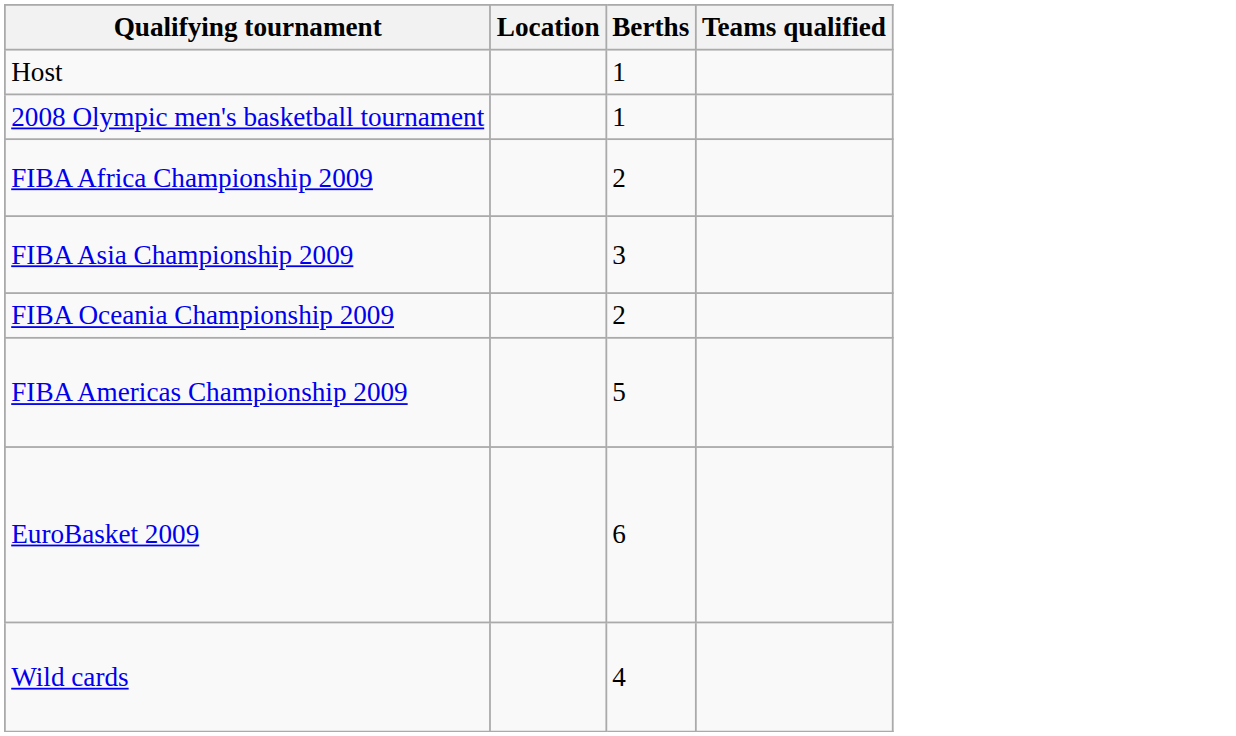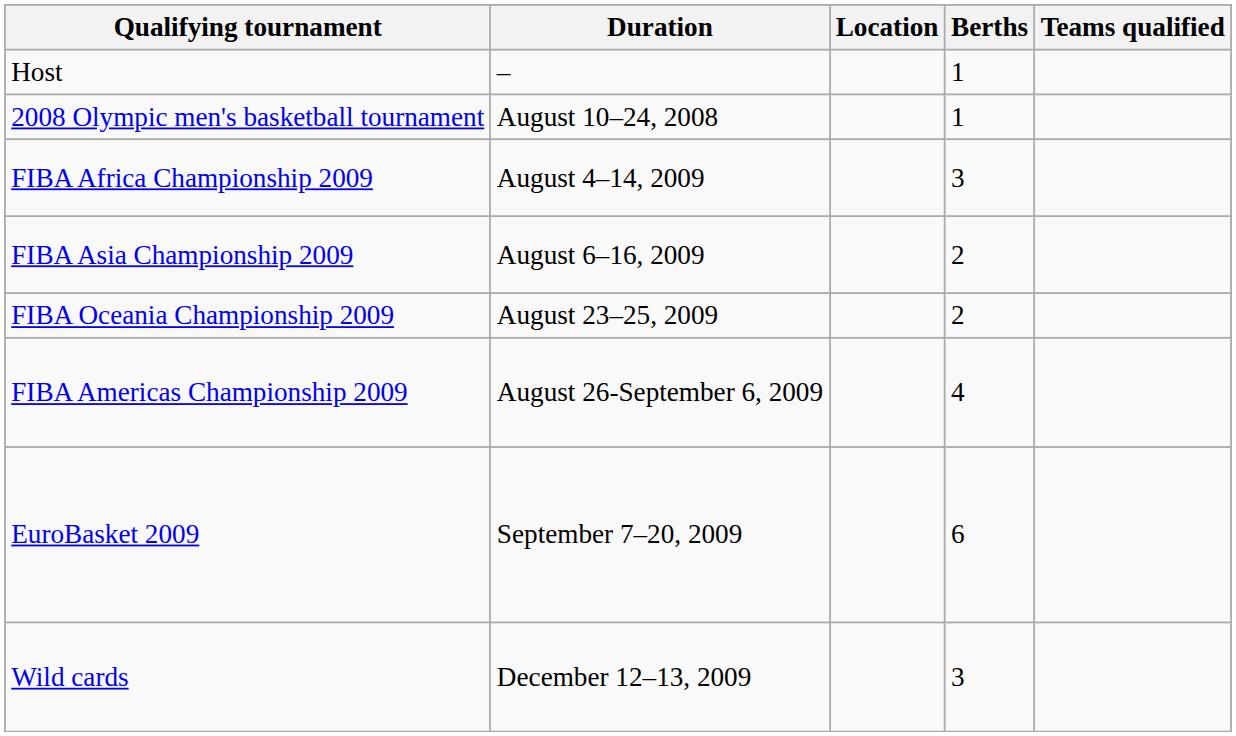 <table class=wikitable style="font-size:95%;">
 <tr>
 <th>Qualifying tournament</th>
+<th>Duration</th>
 <th>Location</th>
 <th>Berths</th>
 <th>Teams qualified</th>
 </tr>
 <tr>
 <td>Host</td>
+<td>–</td>
 <td></td>
 <td>1</td>
 <td></td>
 </tr>
 <tr>
 <td><a href='#'>2008 Olympic men's basketball tournament</a></td>
+<td>August 10–24, 2008</td>
 <td></td>
 <td>1</td>
 <td></td>
 </tr>
 <tr>
 <td><a href='#'>FIBA Africa Championship 2009</a></td>
+<td>August 4–14, 2009</td>
+<td></td>
+<td>3</td>
+<td><br><br></td>
+</tr>
+<tr>
+<td><a href='#'>FIBA Asia Championship 2009</a></td>
+<td>August 6–16, 2009</td>
 <td></td>
 <td>2</td>
 <td><br><br></td>
 </tr>
 <tr>
-<td><a href='#'>FIBA Asia Championship 2009</a></td>
-<td></td>
-<td>3</td>
-<td><br><br></td>
-</tr>
-<tr>
 <td><a href='#'>FIBA Oceania Championship 2009</a></td>
+<td>August 23–25, 2009</td>
 <td><br></td>
 <td>2</td>
 <td><br></td>
 </tr>
 <tr>
 <td><a href='#'>FIBA Americas Championship 2009</a></td>
+<td>August 26-September 6, 2009</td>
 <td></td>
-<td>5</td>
+<td>4</td>
 <td><br><br><br></td>
 </tr>
 <tr>
 <td><a href='#'>EuroBasket 2009</a></td>
+<td>September 7–20, 2009</td>
 <td></td>
 <td>6</td>
 <td><br><br><br><br><br></td>
 </tr>
 <tr>
 <td><a href='#'>Wild cards</a></td>
+<td>December 12–13, 2009</td>
 <td></td>
-<td>4</td>
+<td>3</td>
 <td><br><br><br></td>
 </tr>
 </table>
